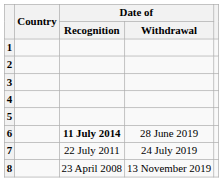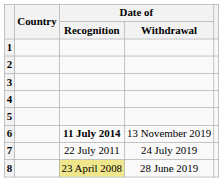 <table class="wikitable sortable" style="text-align: center;">
 <tr>
 <th scope="col" rowspan="2"></th>
 <th scope="col" rowspan="2">Country</th>
 <th scope="col" colspan="2">Date of</th>
 <th scope=col rowspan="2" class="unsortable"></th>
 </tr>
 <tr>
 <th scope="col">Recognition</th>
 <th scope="col">Withdrawal</th>
 </tr>
 <tr>
 <th scope="row">1</th>
 <td align="left"></td>
 <td data-sort-value="2012-10-16"></td>
 <td data-sort-value="2018-02-15"></td>
 <td></td>
 </tr>
 <tr>
 <th scope="row">2</th>
 <td align="left"></td>
 <td data-sort-value="2012-10-03"></td>
 <td data-sort-value="2018-07-05"></td>
 <td></td>
 </tr>
 <tr>
 <th scope="row">3</th>
 <td align="left"></td>
 <td data-sort-value="2012-12-11"></td>
 <td data-sort-value="2018-11-02"></td>
 <td></td>
 </tr>
 <tr>
 <th scope="row">4</th>
 <td align="left"></td>
 <td data-sort-value="2014-08-13"></td>
 <td data-sort-value="2018-11-28"></td>
 <td></td>
 </tr>
 <tr>
 <th scope="row">5</th>
 <td align="left"></td>
 <td data-sort-value="2017-11-24"></td>
 <td data-sort-value="2018-12-07"></td>
 <td></td>
 </tr>
 <tr>
 <th scope="row">6</th>
 <td align="left"></td>
 <td data-sort-value="2014-07-11"><strong>11 July 2014</strong></td>
-<td data-sort-value="2019-06-28">28 June 2019</td>
+<td data-sort-value="2019-11-13">13 November 2019</td>
 <td></td>
 </tr>
 <tr>
 <th scope="row">7</th>
 <td align="left"></td>
 <td data-sort-value="2011-07-22">22 July 2011</td>
 <td data-sort-value="2019-07-24">24 July 2019</td>
 <td></td>
 </tr>
 <tr>
 <th scope="row">8</th>
 <td align="left"></td>
-<td data-sort-value="2008-04-23">23 April 2008</td>
-<td data-sort-value="2019-11-13">13 November 2019</td>
+<td data-sort-value="2008-04-23" style="background: khaki;">23 April 2008</td>
+<td data-sort-value="2019-06-28">28 June 2019</td>
 <td></td>
 </tr>
 </table>
